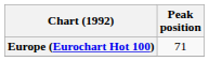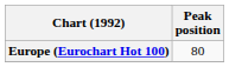 <table class="wikitable sortable plainrowheaders" style="text-align:center">
 <tr>
 <th>Chart (1992)</th>
 <th>Peak<br>position</th>
 </tr>
 <tr>
 <th scope="row">Europe (<a href='#'>Eurochart Hot 100</a>)</th>
-<td>71</td>
+<td>80</td>
 </tr>
 <tr>
 </tr>
 <tr>
 </tr>
 <tr>
 </tr>
 </table>
